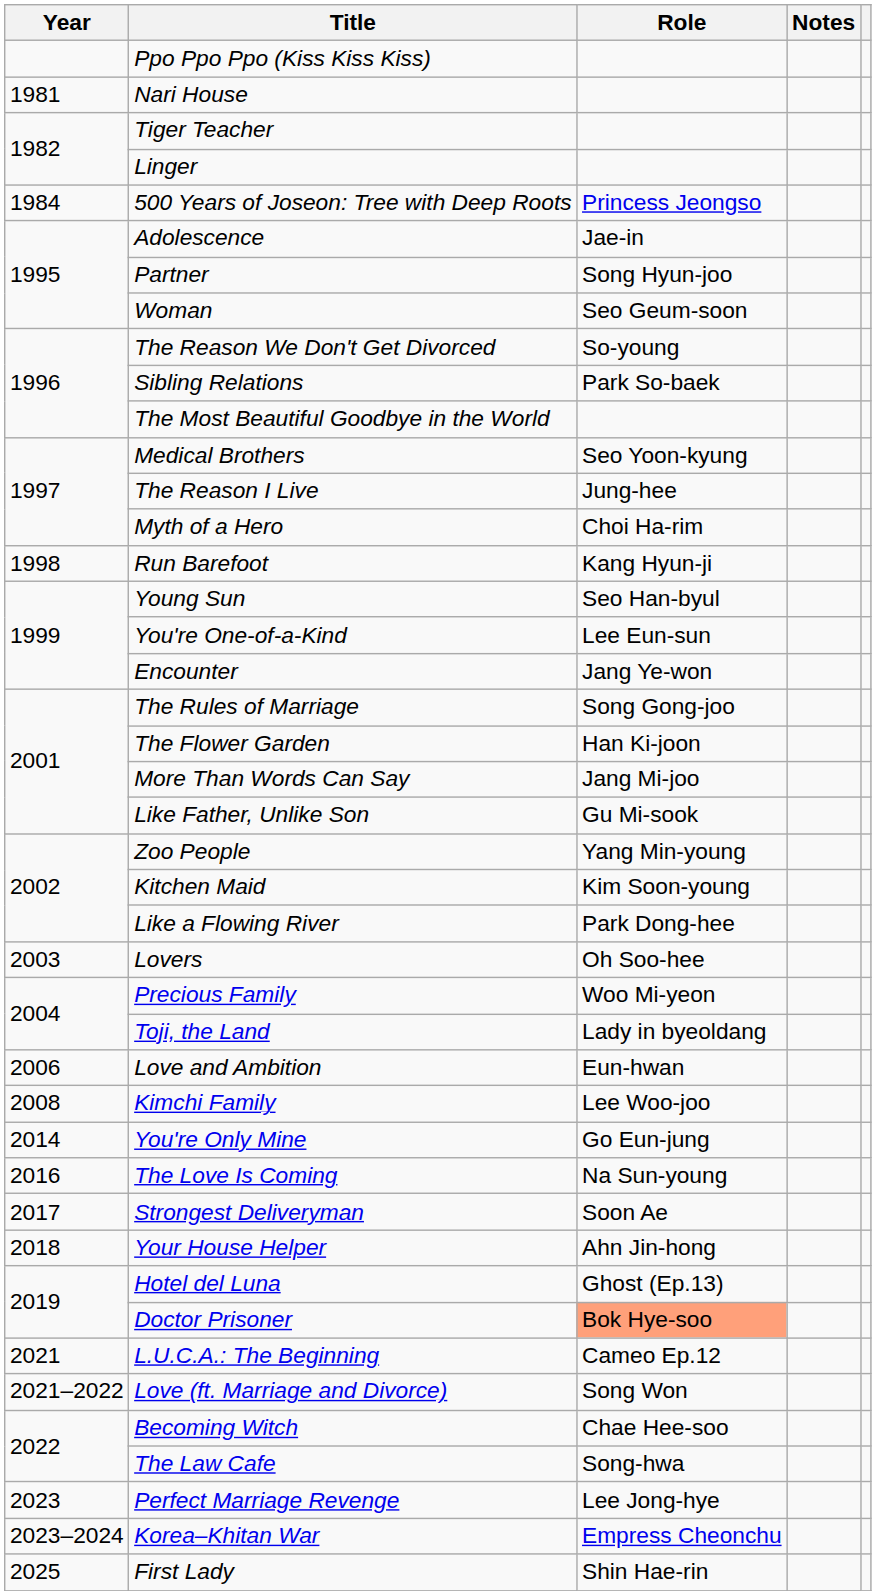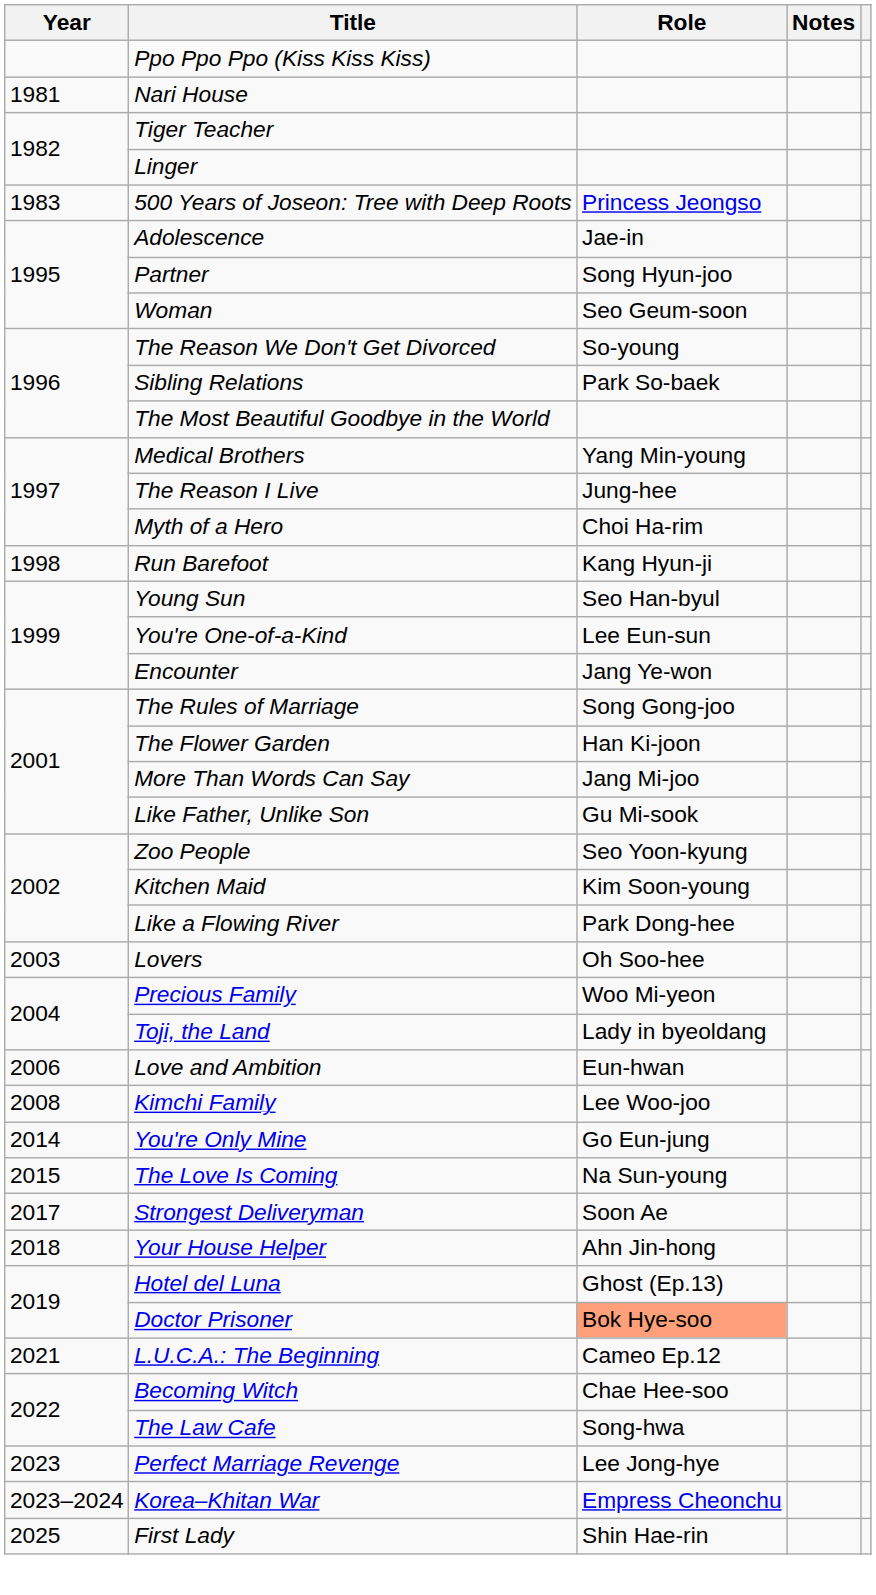 <table class="wikitable">
 <tr>
 <th>Year</th>
 <th>Title</th>
 <th>Role</th>
 <th>Notes</th>
 <th></th>
 </tr>
 <tr>
 <td></td>
 <td><em>Ppo Ppo Ppo (Kiss Kiss Kiss)</em></td>
 <td></td>
 <td></td>
 <td></td>
 </tr>
 <tr>
 <td>1981</td>
 <td><em>Nari House</em></td>
 <td></td>
 <td></td>
 <td></td>
 </tr>
 <tr>
 <td rowspan=2>1982</td>
 <td><em>Tiger Teacher</em></td>
 <td></td>
 <td></td>
 <td></td>
 </tr>
 <tr>
 <td><em>Linger</em></td>
 <td></td>
 <td></td>
 <td></td>
 </tr>
 <tr>
-<td>1984</td>
+<td>1983</td>
 <td><em>500 Years of Joseon: Tree with Deep Roots</em></td>
 <td><a href='#'>Princess Jeongso</a></td>
 <td></td>
 <td></td>
 </tr>
 <tr>
 <td rowspan=3>1995</td>
 <td><em>Adolescence</em></td>
 <td>Jae-in</td>
 <td></td>
 <td></td>
 </tr>
 <tr>
 <td><em>Partner</em></td>
 <td>Song Hyun-joo</td>
 <td></td>
 <td></td>
 </tr>
 <tr>
 <td><em>Woman</em></td>
 <td>Seo Geum-soon</td>
 <td></td>
 <td></td>
 </tr>
 <tr>
 <td rowspan=3>1996</td>
 <td><em>The Reason We Don't Get Divorced</em></td>
 <td>So-young</td>
 <td></td>
 <td></td>
 </tr>
 <tr>
 <td><em>Sibling Relations</em> </td>
 <td>Park So-baek</td>
 <td></td>
 <td></td>
 </tr>
 <tr>
 <td><em>The Most Beautiful Goodbye in the World</em></td>
 <td></td>
 <td></td>
 <td></td>
 </tr>
 <tr>
 <td rowspan=3>1997</td>
 <td><em>Medical Brothers</em></td>
-<td>Seo Yoon-kyung </td>
+<td>Yang Min-young</td>
 <td></td>
 <td></td>
 </tr>
 <tr>
 <td><em>The Reason I Live</em></td>
 <td>Jung-hee</td>
 <td></td>
 <td></td>
 </tr>
 <tr>
 <td><em>Myth of a Hero</em></td>
 <td>Choi Ha-rim</td>
 <td></td>
 <td></td>
 </tr>
 <tr>
 <td>1998</td>
 <td><em>Run Barefoot</em></td>
 <td>Kang Hyun-ji</td>
 <td></td>
 <td></td>
 </tr>
 <tr>
 <td rowspan=3>1999</td>
 <td><em>Young Sun</em></td>
 <td>Seo Han-byul</td>
 <td></td>
 <td></td>
 </tr>
 <tr>
 <td><em>You're One-of-a-Kind</em></td>
 <td>Lee Eun-sun</td>
 <td></td>
 <td></td>
 </tr>
 <tr>
 <td><em>Encounter</em></td>
 <td>Jang Ye-won</td>
 <td></td>
 <td></td>
 </tr>
 <tr>
 <td rowspan=4>2001</td>
 <td><em>The Rules of Marriage</em></td>
 <td>Song Gong-joo</td>
 <td></td>
 <td></td>
 </tr>
 <tr>
 <td><em>The Flower Garden</em></td>
 <td>Han Ki-joon</td>
 <td></td>
 <td></td>
 </tr>
 <tr>
 <td><em>More Than Words Can Say</em></td>
 <td>Jang Mi-joo</td>
 <td></td>
 <td></td>
 </tr>
 <tr>
 <td><em>Like Father, Unlike Son</em></td>
 <td>Gu Mi-sook</td>
 <td></td>
 <td></td>
 </tr>
 <tr>
 <td rowspan=3>2002</td>
 <td><em>Zoo People</em></td>
-<td>Yang Min-young</td>
+<td>Seo Yoon-kyung </td>
 <td></td>
 <td></td>
 </tr>
 <tr>
 <td><em>Kitchen Maid</em></td>
 <td>Kim Soon-young</td>
 <td></td>
 <td></td>
 </tr>
 <tr>
 <td><em>Like a Flowing River</em></td>
 <td>Park Dong-hee</td>
 <td></td>
 <td></td>
 </tr>
 <tr>
 <td>2003</td>
 <td><em>Lovers</em></td>
 <td>Oh Soo-hee</td>
 <td></td>
 <td></td>
 </tr>
 <tr>
 <td rowspan=2>2004</td>
 <td><em><a href='#'>Precious Family</a></em></td>
 <td>Woo Mi-yeon</td>
 <td></td>
 <td></td>
 </tr>
 <tr>
 <td><em><a href='#'>Toji, the Land</a></em></td>
 <td>Lady in byeoldang</td>
 <td></td>
 <td></td>
 </tr>
 <tr>
 <td>2006</td>
 <td><em>Love and Ambition</em></td>
 <td>Eun-hwan</td>
 <td></td>
 <td></td>
 </tr>
 <tr>
 <td>2008</td>
 <td><em><a href='#'>Kimchi Family</a></em></td>
 <td>Lee Woo-joo</td>
 <td></td>
 <td></td>
 </tr>
 <tr>
 <td>2014</td>
 <td><em><a href='#'>You're Only Mine</a></em></td>
 <td>Go Eun-jung</td>
 <td></td>
 <td></td>
 </tr>
 <tr>
-<td>2016</td>
+<td>2015</td>
 <td><em><a href='#'>The Love Is Coming</a></em></td>
 <td>Na Sun-young</td>
 <td></td>
 <td></td>
 </tr>
 <tr>
 <td>2017</td>
 <td><em><a href='#'>Strongest Deliveryman</a></em></td>
 <td>Soon Ae</td>
 <td></td>
 <td></td>
 </tr>
 <tr>
 <td>2018</td>
 <td><em><a href='#'>Your House Helper</a></em></td>
 <td>Ahn Jin-hong</td>
 <td></td>
 <td></td>
 </tr>
 <tr>
 <td rowspan=2>2019</td>
 <td><em><a href='#'>Hotel del Luna</a></em></td>
 <td>Ghost (Ep.13)</td>
 <td></td>
 <td></td>
 </tr>
 <tr>
 <td><em><a href='#'>Doctor Prisoner</a></em></td>
 <td style="background: lightsalmon;">Bok Hye-soo</td>
 <td></td>
 <td></td>
 </tr>
 <tr>
 <td>2021</td>
 <td><em><a href='#'>L.U.C.A.: The Beginning</a></em></td>
 <td>Cameo Ep.12</td>
 <td></td>
 <td></td>
 </tr>
 <tr>
-<td>2021–2022</td>
-<td><em><a href='#'>Love (ft. Marriage and Divorce)</a></em></td>
-<td>Song Won</td>
-<td></td>
-<td></td>
-</tr>
-<tr>
 <td rowspan=2>2022</td>
 <td><em><a href='#'>Becoming Witch</a></em></td>
 <td>Chae Hee-soo</td>
 <td></td>
 <td></td>
 </tr>
 <tr>
 <td><em><a href='#'>The Law Cafe</a></em></td>
 <td>Song-hwa</td>
 <td></td>
 <td></td>
 </tr>
 <tr>
 <td>2023</td>
 <td><em><a href='#'>Perfect Marriage Revenge</a></em></td>
 <td>Lee Jong-hye</td>
 <td></td>
 <td></td>
 </tr>
 <tr>
 <td>2023–2024</td>
 <td><em><a href='#'>Korea–Khitan War</a></em></td>
 <td><a href='#'>Empress Cheonchu</a></td>
 <td></td>
 <td></td>
 </tr>
 <tr>
 <td>2025</td>
 <td><em>First Lady</em></td>
 <td>Shin Hae-rin</td>
 <td></td>
 <td></td>
 </tr>
 </table>
